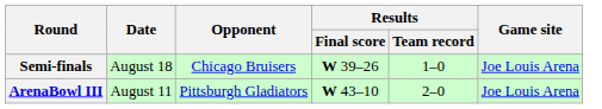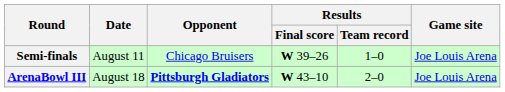 <table class="wikitable" style="font-size: 92%;" "align=center">
 <tr>
 <th rowspan="2">Round</th>
 <th rowspan="2">Date</th>
 <th rowspan="2">Opponent</th>
 <th colspan="2">Results</th>
 <th rowspan="2">Game site</th>
 </tr>
 <tr>
 <th>Final score</th>
 <th>Team record</th>
 </tr>
 <tr style="background:#cfc">
 <th>Semi-finals</th>
-<td style="text-align:center;">August 18</td>
+<td style="text-align:center;">August 11</td>
 <td style="text-align:center;"><a href='#'>Chicago Bruisers</a></td>
 <td style="text-align:center;"><strong>W</strong> 39–26</td>
 <td style="text-align:center;">1–0</td>
 <td style="text-align:center;"><a href='#'>Joe Louis Arena</a></td>
 </tr>
 <tr style="background:#cfc">
 <th><a href='#'>ArenaBowl III</a></th>
-<td style="text-align:center;">August 11</td>
-<td style="text-align:center;"><a href='#'>Pittsburgh Gladiators</a></td>
+<td style="text-align:center;">August 18</td>
+<td style="text-align:center;"><strong><a href='#'>Pittsburgh Gladiators</a></strong></td>
 <td style="text-align:center;"><strong>W</strong> 43–10</td>
 <td style="text-align:center;">2–0</td>
 <td style="text-align:center;"><a href='#'>Joe Louis Arena</a></td>
 </tr>
 </table>
